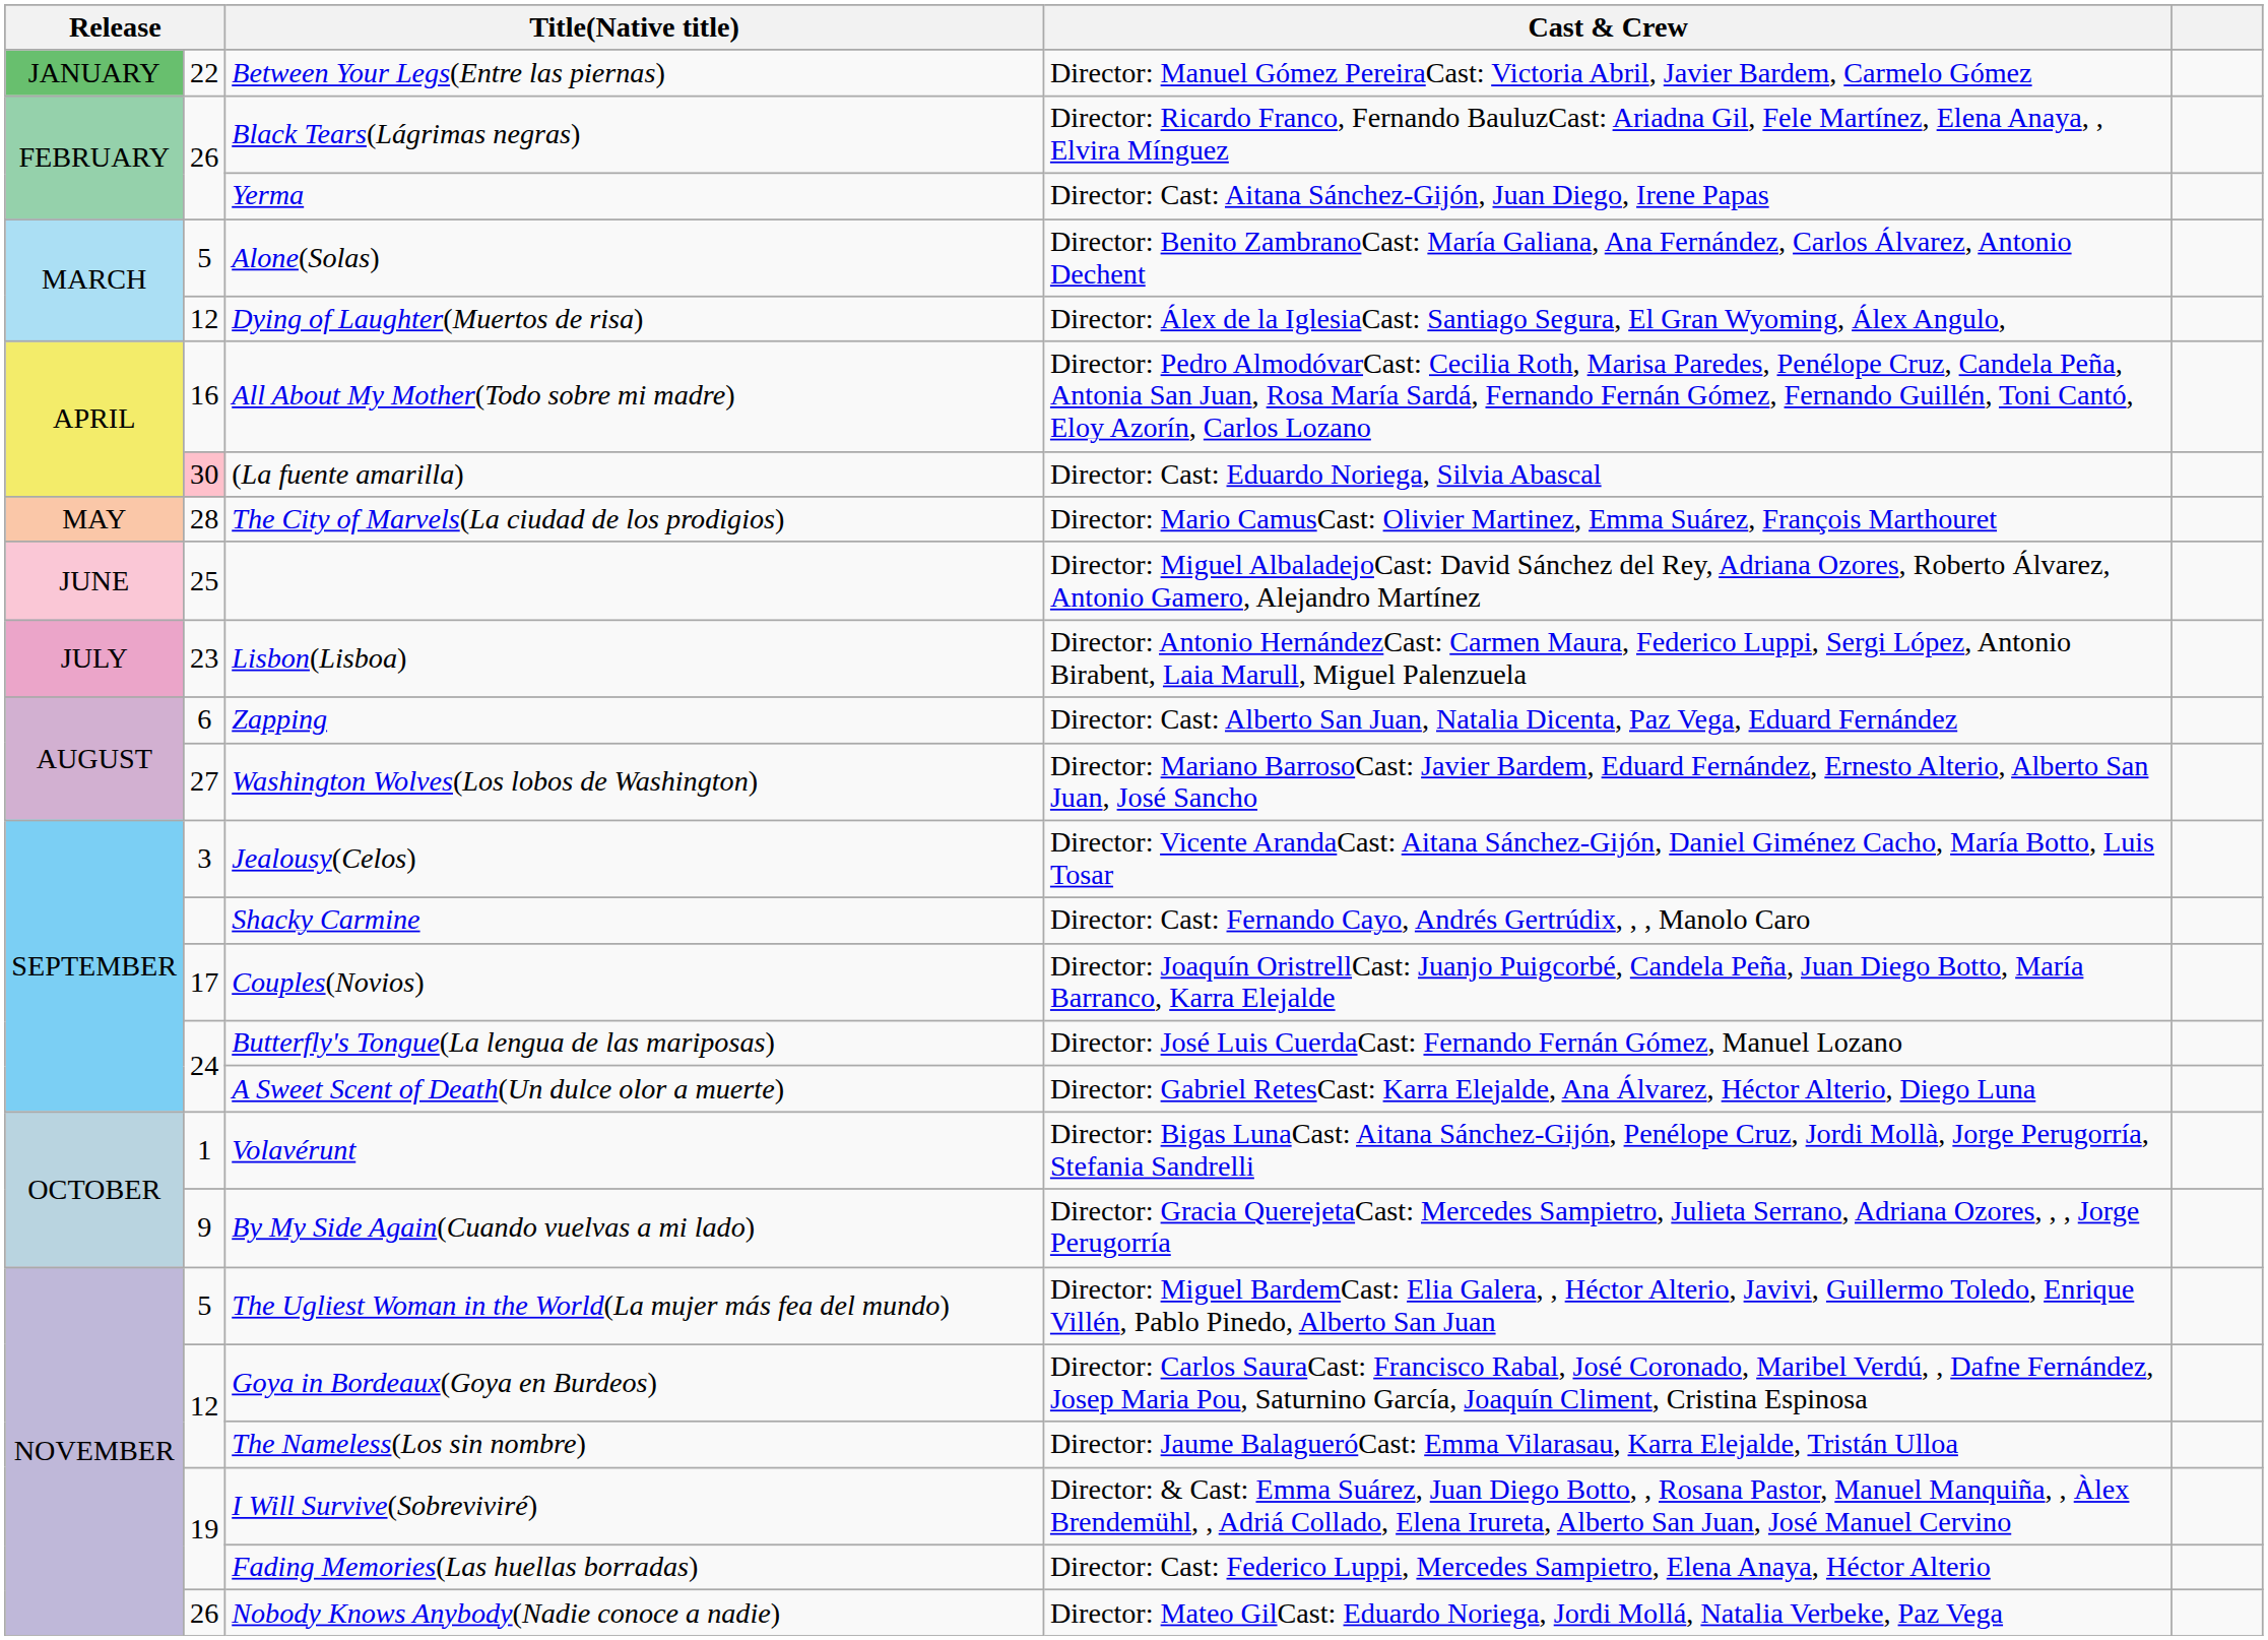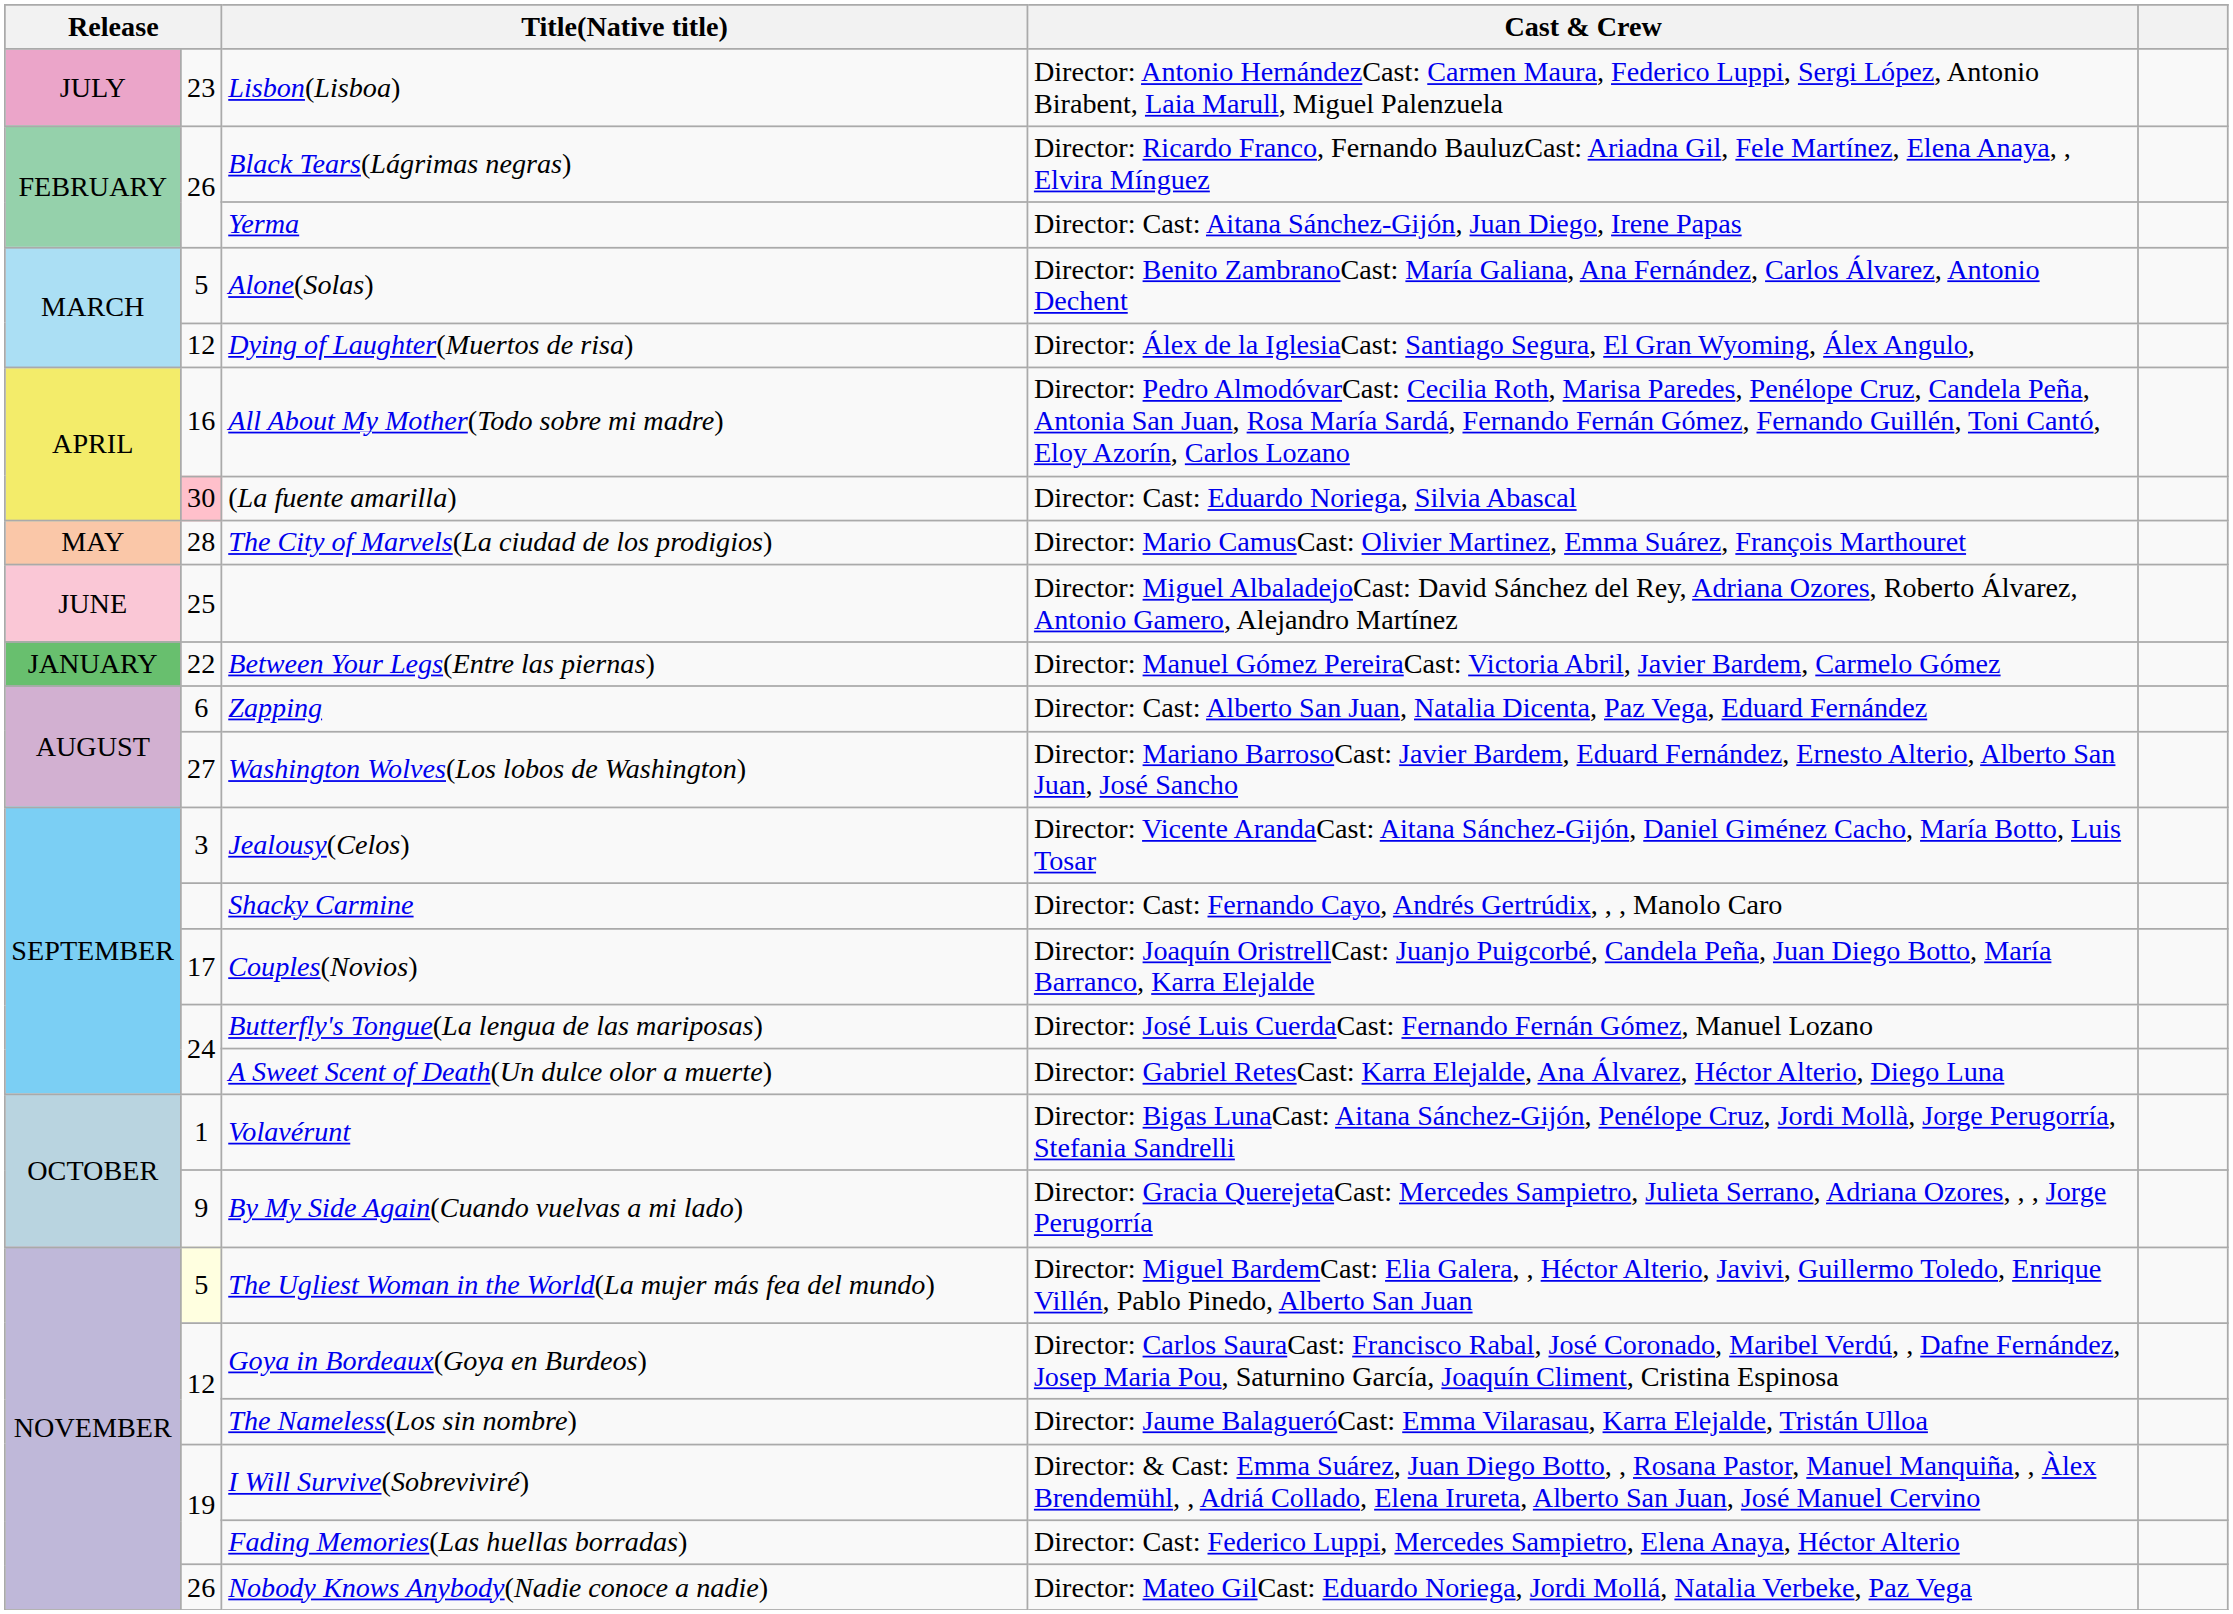 <table class="wikitable sortable" style="width:100%;">
 <tr>
 <th colspan="2" style="width:5%;">Release</th>
 <th>Title(Native title)</th>
 <th style="width:50%;">Cast & Crew</th>
 <th style="width:4%;"></th>
 </tr>
 <tr>
-<td align = "center" rowspan = "1" bgcolor = #68bf6e>JANUARY</td>
-<td align = "center">22</td>
-<td><em><a href='#'>Between Your Legs</a></em>(<em>Entre las piernas</em>)</td>
-<td>Director: <a href='#'>Manuel Gómez Pereira</a>Cast: <a href='#'>Victoria Abril</a>, <a href='#'>Javier Bardem</a>, <a href='#'>Carmelo Gómez</a></td>
+<td align = "center" rowspan = "1" bgcolor = "#eba5c9">JULY</td>
+<td align = "center">23</td>
+<td><em><a href='#'>Lisbon</a></em>(<em>Lisboa</em>)</td>
+<td>Director: <a href='#'>Antonio Hernández</a>Cast: <a href='#'>Carmen Maura</a>, <a href='#'>Federico Luppi</a>, <a href='#'>Sergi López</a>, Antonio Birabent, <a href='#'>Laia Marull</a>, Miguel Palenzuela</td>
 <td align = "center"></td>
 </tr>
 <tr>
 <td align = "center" bgcolor = "#95d1ab" rowspan = "2">FEBRUARY</td>
 <td align = "center" rowspan = "2">26</td>
 <td><em><a href='#'>Black Tears</a></em>(<em>Lágrimas negras</em>)</td>
 <td>Director: <a href='#'>Ricardo Franco</a>, Fernando BauluzCast: <a href='#'>Ariadna Gil</a>, <a href='#'>Fele Martínez</a>, <a href='#'>Elena Anaya</a>, , <a href='#'>Elvira Mínguez</a></td>
 <td align = "center"></td>
 </tr>
 <tr>
 <td><em><a href='#'>Yerma</a></em></td>
 <td>Director: Cast: <a href='#'>Aitana Sánchez-Gijón</a>, <a href='#'>Juan Diego</a>, <a href='#'>Irene Papas</a></td>
 <td align = "center"></td>
 </tr>
 <tr>
 <td align = "center" rowspan = "2" bgcolor = "#abdff4">MARCH</td>
 <td align = "center">5</td>
 <td><em><a href='#'>Alone</a></em>(<em>Solas</em>)</td>
 <td>Director: <a href='#'>Benito Zambrano</a>Cast: <a href='#'>María Galiana</a>, <a href='#'>Ana Fernández</a>, <a href='#'>Carlos Álvarez</a>, <a href='#'>Antonio Dechent</a></td>
 <td align = "center"></td>
 </tr>
 <tr>
 <td align = "center">12</td>
 <td><em><a href='#'>Dying of Laughter</a></em>(<em>Muertos de risa</em>)</td>
 <td>Director: <a href='#'>Álex de la Iglesia</a>Cast: <a href='#'>Santiago Segura</a>, <a href='#'>El Gran Wyoming</a>, <a href='#'>Álex Angulo</a>, </td>
 <td align = "center"></td>
 </tr>
 <tr>
 <td rowspan = "2" align = "center" bgcolor = "f3ec6a">APRIL</td>
 <td align = "center">16</td>
 <td><em><a href='#'>All About My Mother</a></em>(<em>Todo sobre mi madre</em>)</td>
 <td>Director: <a href='#'>Pedro Almodóvar</a>Cast: <a href='#'>Cecilia Roth</a>, <a href='#'>Marisa Paredes</a>, <a href='#'>Penélope Cruz</a>, <a href='#'>Candela Peña</a>, <a href='#'>Antonia San Juan</a>, <a href='#'>Rosa María Sardá</a>, <a href='#'>Fernando Fernán Gómez</a>, <a href='#'>Fernando Guillén</a>, <a href='#'>Toni Cantó</a>, <a href='#'>Eloy Azorín</a>, <a href='#'>Carlos Lozano</a></td>
 <td align = "center"></td>
 </tr>
 <tr>
 <td align = "center" style="background: pink;">30</td>
 <td><em></em>(<em>La fuente amarilla</em>)</td>
 <td>Director: Cast: <a href='#'>Eduardo Noriega</a>, <a href='#'>Silvia Abascal</a></td>
 <td align = "center"></td>
 </tr>
 <tr>
 <td align = "center" rowspan = "1" bgcolor = "#fac7a8">MAY</td>
 <td align = "center">28</td>
 <td><em><a href='#'>The City of Marvels</a></em>(<em>La ciudad de los prodigios</em>)</td>
 <td>Director: <a href='#'>Mario Camus</a>Cast: <a href='#'>Olivier Martinez</a>, <a href='#'>Emma Suárez</a>, <a href='#'>François Marthouret</a></td>
 <td></td>
 </tr>
 <tr>
 <td align = "center" rowspan = "1" bgcolor = "#fac7d6">JUNE</td>
 <td align = "center">25</td>
 <td><em></em></td>
 <td>Director: <a href='#'>Miguel Albaladejo</a>Cast: David Sánchez del Rey, <a href='#'>Adriana Ozores</a>, Roberto Álvarez, <a href='#'>Antonio Gamero</a>, Alejandro Martínez</td>
 <td align = "center"></td>
 </tr>
 <tr>
-<td align = "center" rowspan = "1" bgcolor = "#eba5c9">JULY</td>
-<td align = "center">23</td>
-<td><em><a href='#'>Lisbon</a></em>(<em>Lisboa</em>)</td>
-<td>Director: <a href='#'>Antonio Hernández</a>Cast: <a href='#'>Carmen Maura</a>, <a href='#'>Federico Luppi</a>, <a href='#'>Sergi López</a>, Antonio Birabent, <a href='#'>Laia Marull</a>, Miguel Palenzuela</td>
+<td align = "center" rowspan = "1" bgcolor = #68bf6e>JANUARY</td>
+<td align = "center">22</td>
+<td><em><a href='#'>Between Your Legs</a></em>(<em>Entre las piernas</em>)</td>
+<td>Director: <a href='#'>Manuel Gómez Pereira</a>Cast: <a href='#'>Victoria Abril</a>, <a href='#'>Javier Bardem</a>, <a href='#'>Carmelo Gómez</a></td>
 <td align = "center"></td>
 </tr>
 <tr>
 <td align = "center" rowspan = "2" bgcolor = "#d2b0d1">AUGUST</td>
 <td align = "center">6</td>
 <td><em><a href='#'>Zapping</a></em></td>
 <td>Director: Cast: <a href='#'>Alberto San Juan</a>, <a href='#'>Natalia Dicenta</a>, <a href='#'>Paz Vega</a>, <a href='#'>Eduard Fernández</a></td>
 <td align = "center"></td>
 </tr>
 <tr>
 <td align = "center">27</td>
 <td><em><a href='#'>Washington Wolves</a></em>(<em>Los lobos de Washington</em>)</td>
 <td>Director: <a href='#'>Mariano Barroso</a>Cast: <a href='#'>Javier Bardem</a>, <a href='#'>Eduard Fernández</a>, <a href='#'>Ernesto Alterio</a>, <a href='#'>Alberto San Juan</a>, <a href='#'>José Sancho</a></td>
 <td align = "center"></td>
 </tr>
 <tr>
 <td align = "center" rowspan = "5" bgcolor = "#7bcff4">SEPTEMBER</td>
 <td align = "center">3</td>
 <td><em><a href='#'>Jealousy</a></em>(<em>Celos</em>)</td>
 <td>Director: <a href='#'>Vicente Aranda</a>Cast: <a href='#'>Aitana Sánchez-Gijón</a>, <a href='#'>Daniel Giménez Cacho</a>, <a href='#'>María Botto</a>, <a href='#'>Luis Tosar</a></td>
 <td align = "center"></td>
 </tr>
 <tr>
 <td></td>
 <td><em><a href='#'>Shacky Carmine</a></em></td>
 <td>Director: Cast: <a href='#'>Fernando Cayo</a>, <a href='#'>Andrés Gertrúdix</a>, , , Manolo Caro</td>
 <td></td>
 </tr>
 <tr>
 <td align = "center">17</td>
 <td><em><a href='#'>Couples</a></em>(<em>Novios</em>)</td>
 <td>Director: <a href='#'>Joaquín Oristrell</a>Cast: <a href='#'>Juanjo Puigcorbé</a>, <a href='#'>Candela Peña</a>, <a href='#'>Juan Diego Botto</a>, <a href='#'>María Barranco</a>, <a href='#'>Karra Elejalde</a></td>
 <td align = "center"></td>
 </tr>
 <tr>
 <td align = "center" rowspan = "2">24</td>
 <td><em><a href='#'>Butterfly's Tongue</a></em>(<em>La lengua de las mariposas</em>)</td>
 <td>Director: <a href='#'>José Luis Cuerda</a>Cast: <a href='#'>Fernando Fernán Gómez</a>, Manuel Lozano</td>
 <td align = "center"></td>
 </tr>
 <tr>
 <td><em><a href='#'>A Sweet Scent of Death</a></em>(<em>Un dulce olor a muerte</em>)</td>
 <td>Director: <a href='#'>Gabriel Retes</a>Cast: <a href='#'>Karra Elejalde</a>, <a href='#'>Ana Álvarez</a>, <a href='#'>Héctor Alterio</a>, <a href='#'>Diego Luna</a></td>
 <td align = "center"></td>
 </tr>
 <tr>
 <td rowspan = "2" align = "center" bgcolor = "#b9d4e">OCTOBER</td>
 <td align = "center">1</td>
 <td><em><a href='#'>Volavérunt</a></em></td>
 <td>Director: <a href='#'>Bigas Luna</a>Cast: <a href='#'>Aitana Sánchez-Gijón</a>, <a href='#'>Penélope Cruz</a>, <a href='#'>Jordi Mollà</a>, <a href='#'>Jorge Perugorría</a>, <a href='#'>Stefania Sandrelli</a></td>
 <td align = "center"></td>
 </tr>
 <tr>
 <td align = "center">9</td>
 <td><em><a href='#'>By My Side Again</a></em>(<em>Cuando vuelvas a mi lado</em>)</td>
 <td>Director: <a href='#'>Gracia Querejeta</a>Cast: <a href='#'>Mercedes Sampietro</a>, <a href='#'>Julieta Serrano</a>, <a href='#'>Adriana Ozores</a>, , , <a href='#'>Jorge Perugorría</a></td>
 <td align = "center"></td>
 </tr>
 <tr>
 <td align = "center" rowspan = "6" bgcolor = "#bfb8d9">NOVEMBER</td>
-<td align = "center">5</td>
+<td align = "center" style="background: lightyellow;">5</td>
 <td><em><a href='#'>The Ugliest Woman in the World</a></em>(<em>La mujer más fea del mundo</em>)</td>
 <td>Director: <a href='#'>Miguel Bardem</a>Cast: <a href='#'>Elia Galera</a>, , <a href='#'>Héctor Alterio</a>, <a href='#'>Javivi</a>, <a href='#'>Guillermo Toledo</a>, <a href='#'>Enrique Villén</a>, Pablo Pinedo, <a href='#'>Alberto San Juan</a></td>
 <td align = "center"></td>
 </tr>
 <tr>
 <td align = "center" rowspan = "2">12</td>
 <td><em><a href='#'>Goya in Bordeaux</a></em>(<em>Goya en Burdeos</em>)</td>
 <td>Director: <a href='#'>Carlos Saura</a>Cast: <a href='#'>Francisco Rabal</a>, <a href='#'>José Coronado</a>, <a href='#'>Maribel Verdú</a>, , <a href='#'>Dafne Fernández</a>, <a href='#'>Josep Maria Pou</a>, Saturnino García, <a href='#'>Joaquín Climent</a>, Cristina Espinosa</td>
 <td align = "center"></td>
 </tr>
 <tr>
 <td><em><a href='#'>The Nameless</a></em>(<em>Los sin nombre</em>)</td>
 <td>Director: <a href='#'>Jaume Balagueró</a>Cast: <a href='#'>Emma Vilarasau</a>, <a href='#'>Karra Elejalde</a>, <a href='#'>Tristán Ulloa</a></td>
 <td align = "center"></td>
 </tr>
 <tr>
 <td rowspan = "2" align = "center">19</td>
 <td><em><a href='#'>I Will Survive</a></em>(<em>Sobreviviré</em>)</td>
 <td>Director:  & Cast: <a href='#'>Emma Suárez</a>, <a href='#'>Juan Diego Botto</a>, , <a href='#'>Rosana Pastor</a>, <a href='#'>Manuel Manquiña</a>, , <a href='#'>Àlex Brendemühl</a>, , <a href='#'>Adriá Collado</a>, <a href='#'>Elena Irureta</a>, <a href='#'>Alberto San Juan</a>, <a href='#'>José Manuel Cervino</a></td>
 <td align = "center"></td>
 </tr>
 <tr>
 <td><em><a href='#'>Fading Memories</a></em>(<em>Las huellas borradas</em>)</td>
 <td>Director: Cast: <a href='#'>Federico Luppi</a>, <a href='#'>Mercedes Sampietro</a>, <a href='#'>Elena Anaya</a>, <a href='#'>Héctor Alterio</a></td>
 <td align = "center"></td>
 </tr>
 <tr>
 <td align = "center">26</td>
 <td><em><a href='#'>Nobody Knows Anybody</a></em>(<em>Nadie conoce a nadie</em>)</td>
 <td>Director: <a href='#'>Mateo Gil</a>Cast: <a href='#'>Eduardo Noriega</a>, <a href='#'>Jordi Mollá</a>, <a href='#'>Natalia Verbeke</a>, <a href='#'>Paz Vega</a></td>
 <td align = "center"><br></td>
 </tr>
 </table>
